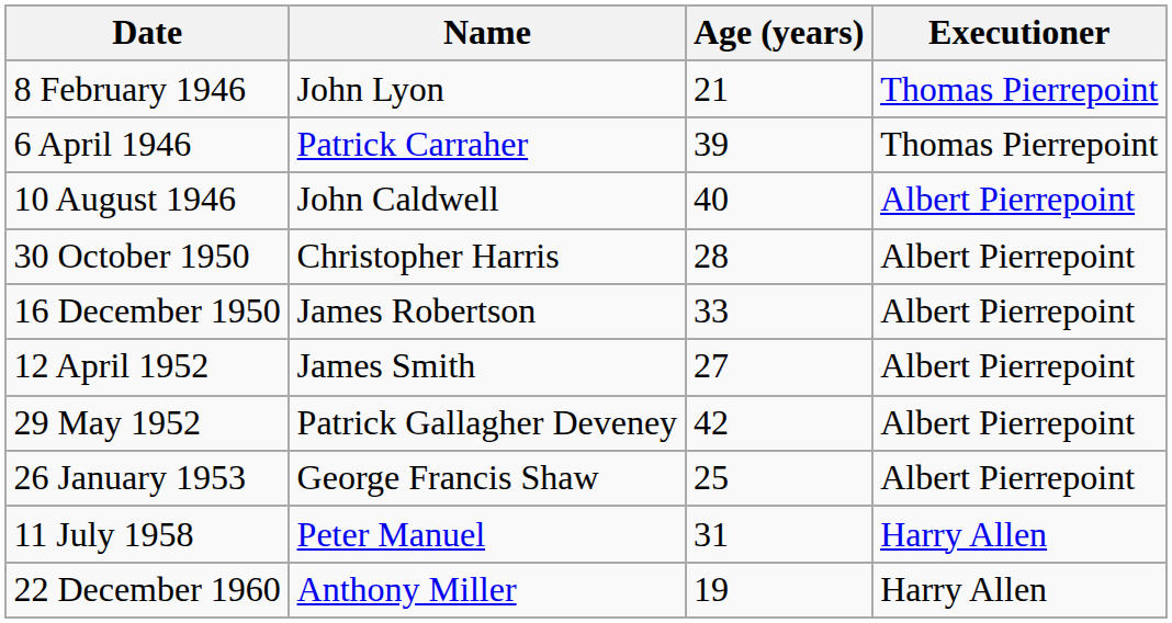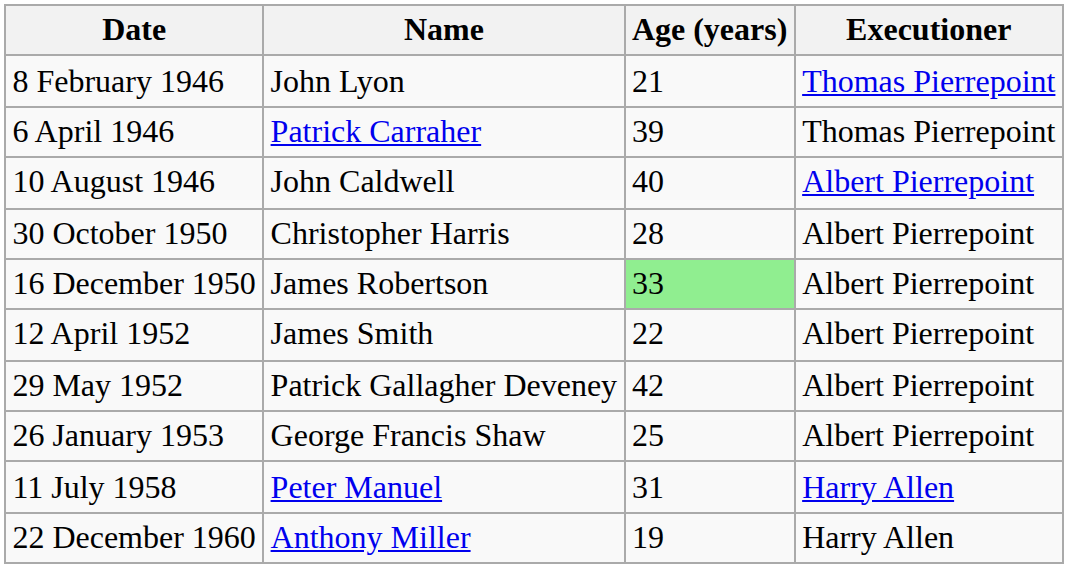 <table class="wikitable sortable" style="">
 <tr>
 <th>Date</th>
 <th>Name</th>
 <th>Age (years)</th>
 <th>Executioner</th>
 </tr>
 <tr>
 <td>8 February 1946</td>
 <td>John Lyon</td>
 <td>21</td>
 <td><a href='#'>Thomas Pierrepoint</a></td>
 </tr>
 <tr>
 <td>6 April 1946</td>
 <td><a href='#'>Patrick Carraher</a></td>
 <td>39</td>
 <td>Thomas Pierrepoint</td>
 </tr>
 <tr>
 <td>10 August 1946</td>
 <td>John Caldwell</td>
 <td>40</td>
 <td><a href='#'>Albert Pierrepoint</a></td>
 </tr>
 <tr>
 <td>30 October 1950</td>
 <td>Christopher Harris</td>
 <td>28</td>
 <td>Albert Pierrepoint</td>
 </tr>
 <tr>
 <td>16 December 1950</td>
 <td>James Robertson</td>
-<td>33</td>
+<td style="background: lightgreen;">33</td>
 <td>Albert Pierrepoint</td>
 </tr>
 <tr>
 <td>12 April 1952</td>
 <td>James Smith</td>
-<td>27</td>
+<td>22</td>
 <td>Albert Pierrepoint</td>
 </tr>
 <tr>
 <td>29 May 1952</td>
 <td>Patrick Gallagher Deveney</td>
 <td>42</td>
 <td>Albert Pierrepoint</td>
 </tr>
 <tr>
 <td>26 January 1953</td>
 <td>George Francis Shaw</td>
 <td>25</td>
 <td>Albert Pierrepoint</td>
 </tr>
 <tr>
 <td>11 July 1958</td>
 <td><a href='#'>Peter Manuel</a></td>
 <td>31</td>
 <td><a href='#'>Harry Allen</a></td>
 </tr>
 <tr>
 <td>22 December 1960</td>
 <td><a href='#'>Anthony Miller</a></td>
 <td>19</td>
 <td>Harry Allen</td>
 </tr>
 </table>
